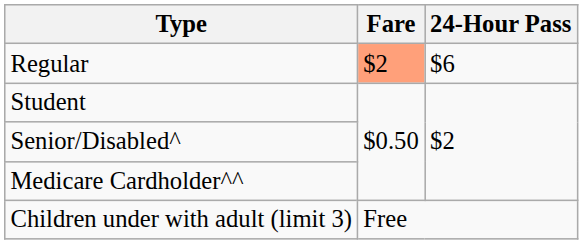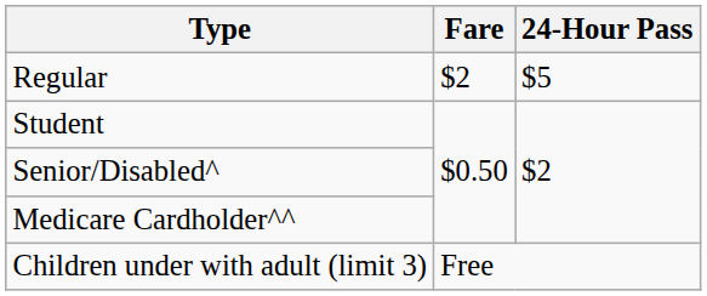 <table class="wikitable">
 <tr>
 <th>Type</th>
 <th>Fare</th>
 <th>24-Hour Pass</th>
 </tr>
 <tr>
 <td>Regular</td>
-<td style="background: lightsalmon;">$2</td>
-<td>$6</td>
+<td>$2</td>
+<td>$5</td>
 </tr>
 <tr>
 <td>Student</td>
 <td rowspan="3">$0.50</td>
 <td rowspan="3">$2</td>
 </tr>
 <tr>
 <td>Senior/Disabled^</td>
 </tr>
 <tr>
 <td>Medicare Cardholder^^</td>
 </tr>
 <tr>
 <td>Children under  with adult (limit 3)</td>
 <td colspan="2">Free</td>
 </tr>
 </table>
